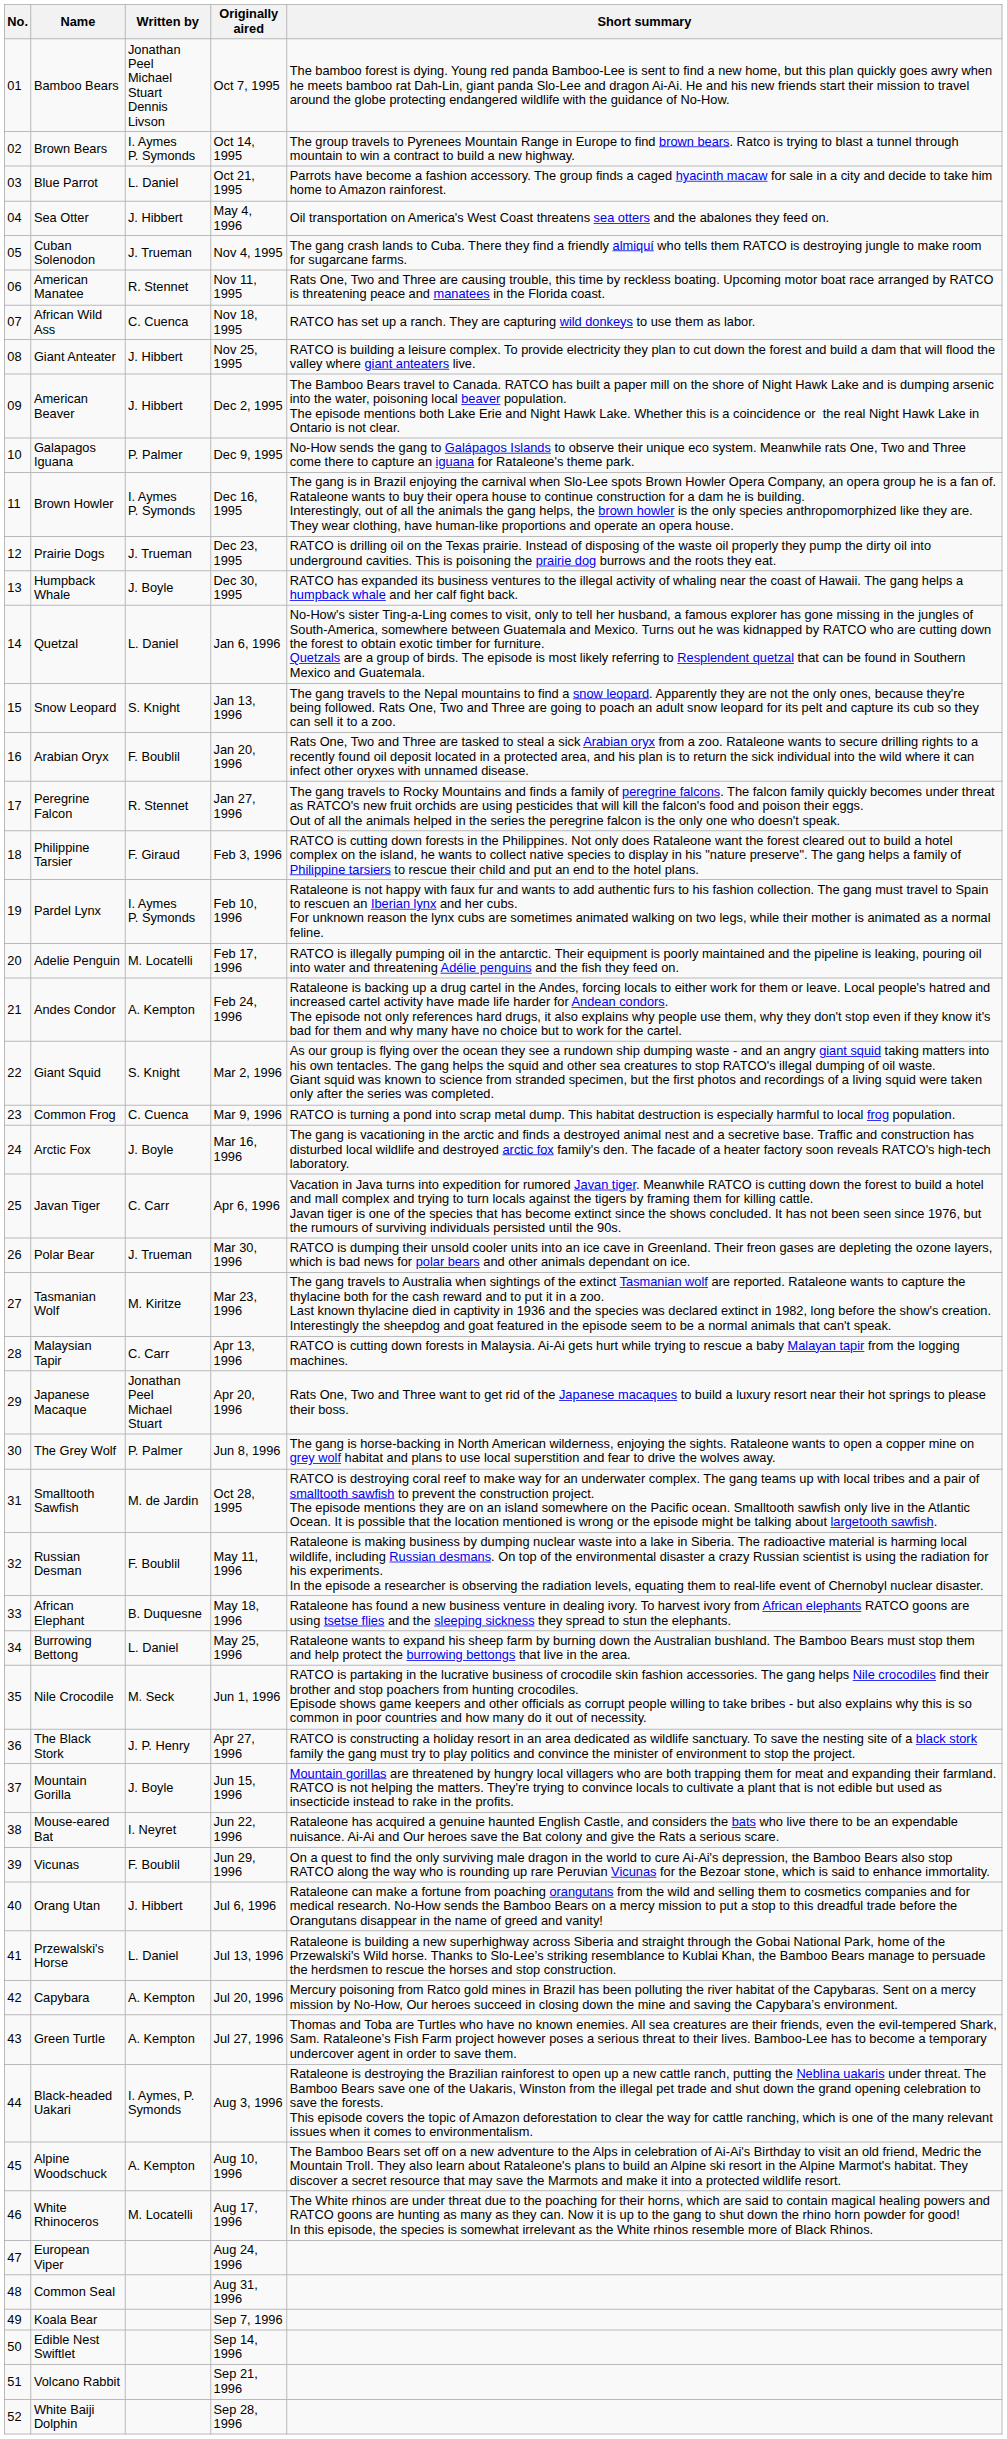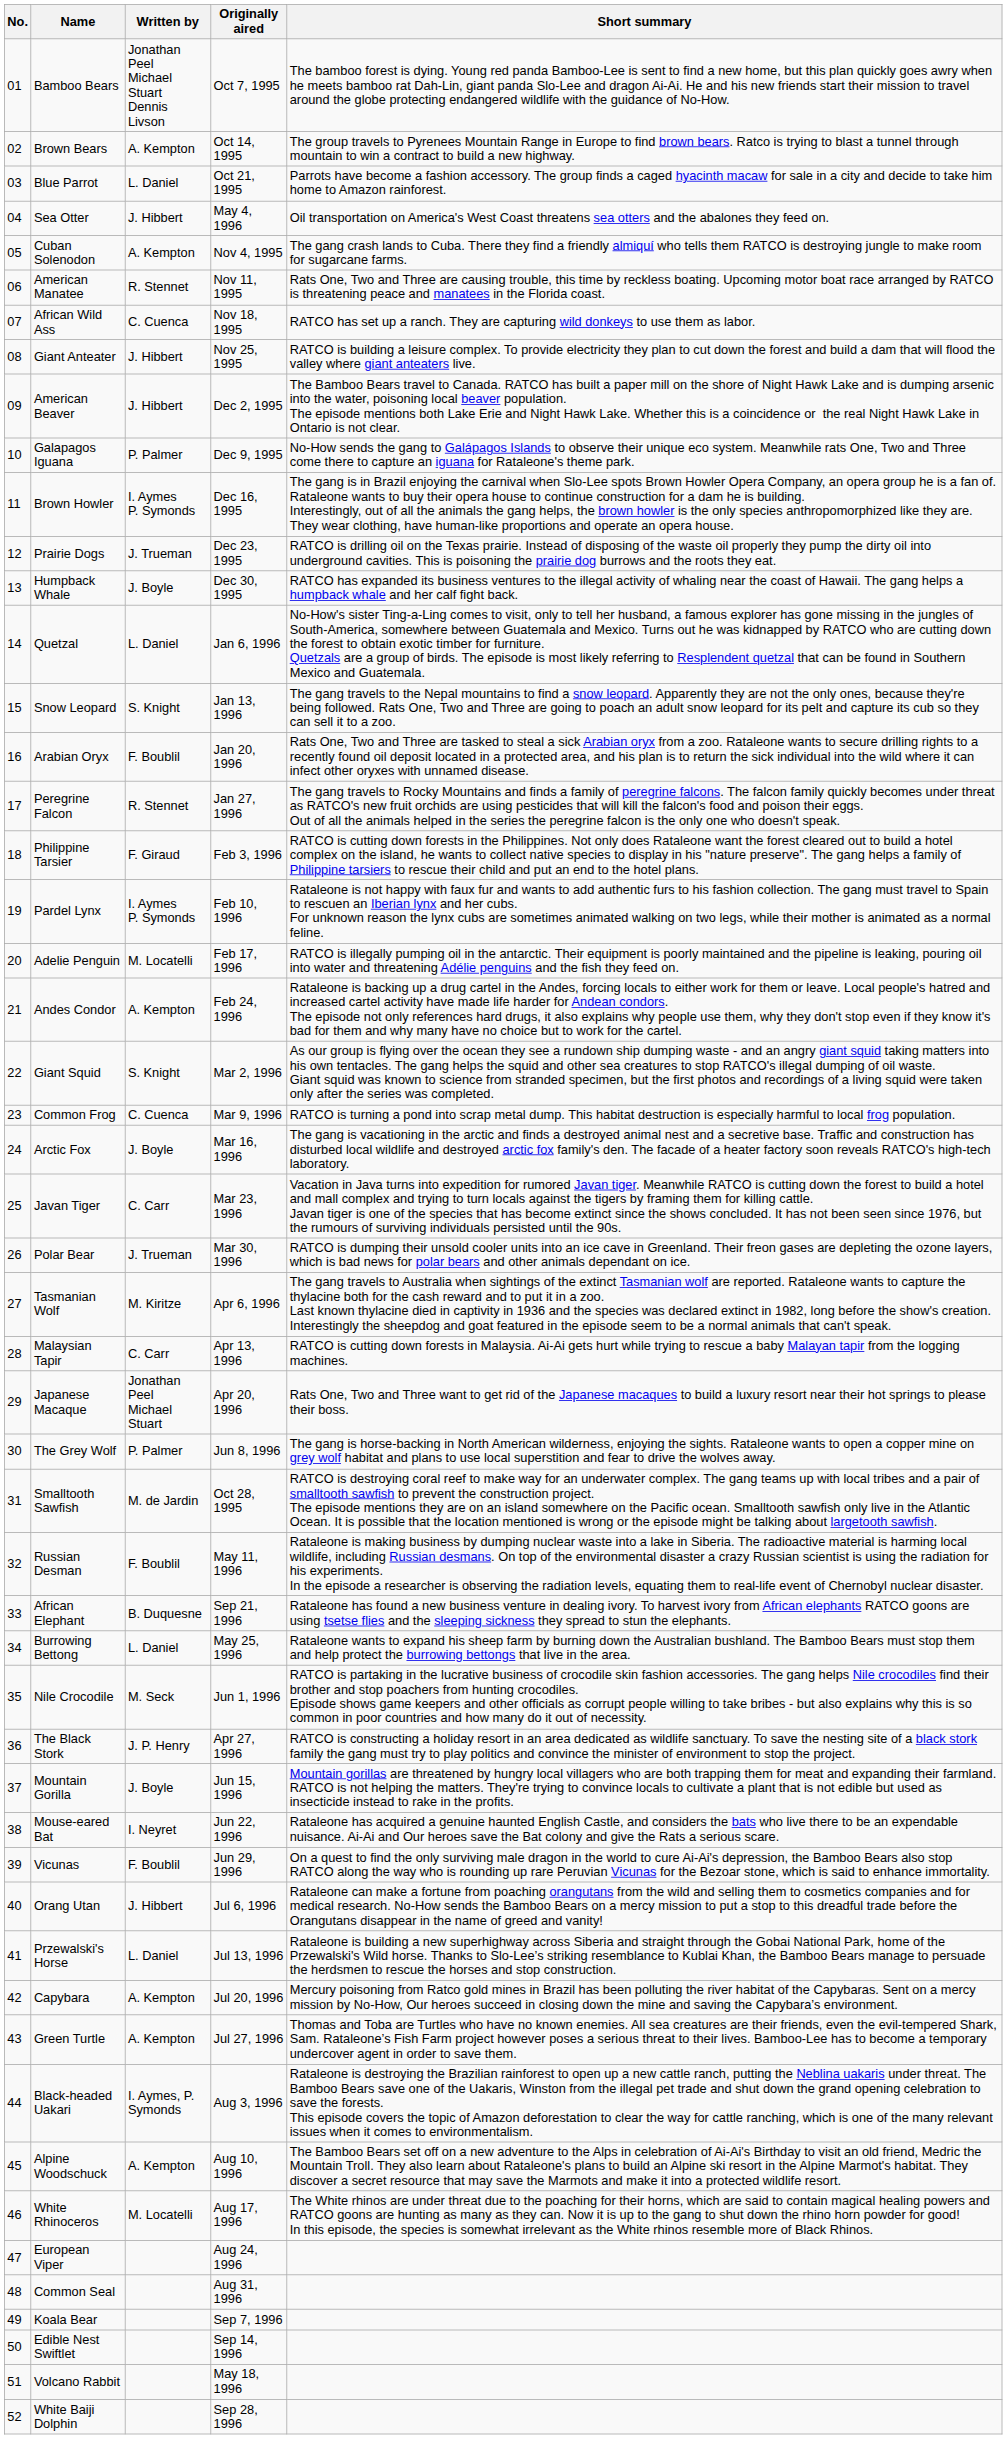 <table class="wikitable">
 <tr>
 <th>No.</th>
 <th>Name</th>
 <th>Written by</th>
 <th>Originally aired</th>
 <th>Short summary</th>
 </tr>
 <tr>
 <td>01</td>
 <td>Bamboo Bears</td>
 <td>Jonathan Peel<br>Michael Stuart<br>Dennis Livson</td>
 <td>Oct 7, 1995</td>
 <td>The bamboo forest is dying. Young red panda Bamboo-Lee is sent to find a new home, but this plan quickly goes awry when he meets bamboo rat Dah-Lin, giant panda Slo-Lee and dragon Ai-Ai. He and his new friends start their mission to travel around the globe protecting endangered wildlife with the guidance of No-How.</td>
 </tr>
 <tr>
 <td>02</td>
 <td>Brown Bears</td>
-<td>I. Aymes<br>P. Symonds</td>
+<td>A. Kempton</td>
 <td>Oct 14, 1995</td>
 <td>The group travels to Pyrenees Mountain Range in Europe to find <a href='#'>brown bears</a>. Ratco is trying to blast a tunnel through mountain to win a contract to build a new highway.</td>
 </tr>
 <tr>
 <td>03</td>
 <td>Blue Parrot</td>
 <td>L. Daniel</td>
 <td>Oct 21, 1995</td>
 <td>Parrots have become a fashion accessory. The group finds a caged <a href='#'>hyacinth macaw</a> for sale in a city and decide to take him home to Amazon rainforest.</td>
 </tr>
 <tr>
 <td>04</td>
 <td>Sea Otter</td>
 <td>J. Hibbert</td>
 <td>May 4, 1996</td>
 <td>Oil transportation on America's West Coast threatens <a href='#'>sea otters</a> and the abalones they feed on.</td>
 </tr>
 <tr>
 <td>05</td>
 <td>Cuban Solenodon</td>
-<td>J. Trueman</td>
+<td>A. Kempton</td>
 <td>Nov 4, 1995</td>
 <td>The gang crash lands to Cuba. There they find a friendly <a href='#'>almiquí</a> who tells them RATCO is destroying jungle to make room for sugarcane farms.</td>
 </tr>
 <tr>
 <td>06</td>
 <td>American Manatee</td>
 <td>R. Stennet</td>
 <td>Nov 11, 1995</td>
 <td>Rats One, Two and Three are causing trouble, this time by reckless boating. Upcoming motor boat race arranged by RATCO is threatening peace and <a href='#'>manatees</a> in the Florida coast.</td>
 </tr>
 <tr>
 <td>07</td>
 <td>African Wild Ass</td>
 <td>C. Cuenca</td>
 <td>Nov 18, 1995</td>
 <td>RATCO has set up a ranch. They are capturing <a href='#'>wild donkeys</a> to use them as labor.</td>
 </tr>
 <tr>
 <td>08</td>
 <td>Giant Anteater</td>
 <td>J. Hibbert</td>
 <td>Nov 25, 1995</td>
 <td>RATCO is building a leisure complex. To provide electricity they plan to cut down the forest and build a dam that will flood the valley where <a href='#'>giant anteaters</a> live.</td>
 </tr>
 <tr>
 <td>09</td>
 <td>American Beaver</td>
 <td>J. Hibbert</td>
 <td>Dec 2, 1995</td>
 <td>The Bamboo Bears travel to Canada. RATCO has built a paper mill on the shore of Night Hawk Lake and is dumping arsenic into the water, poisoning local <a href='#'>beaver</a> population.<br>The episode mentions both Lake Erie and Night Hawk Lake. Whether this is a coincidence or  the real Night Hawk Lake in Ontario is not clear.</td>
 </tr>
 <tr>
 <td>10</td>
 <td>Galapagos Iguana</td>
 <td>P. Palmer</td>
 <td>Dec 9, 1995</td>
 <td>No-How sends the gang to <a href='#'>Galápagos Islands</a> to observe their unique eco system. Meanwhile rats One, Two and Three come there to capture an <a href='#'>iguana</a> for Rataleone's theme park.</td>
 </tr>
 <tr>
 <td>11</td>
 <td>Brown Howler</td>
 <td>I. Aymes<br>P. Symonds</td>
 <td>Dec 16, 1995</td>
 <td>The gang is in Brazil enjoying the carnival when Slo-Lee spots Brown Howler Opera Company, an opera group he is a fan of. Rataleone wants to buy their opera house to continue construction for a dam he is building.<br>Interestingly, out of all the animals the gang helps, the <a href='#'>brown howler</a> is the only species anthropomorphized like they are. They wear clothing, have human-like proportions and operate an opera house.</td>
 </tr>
 <tr>
 <td>12</td>
 <td>Prairie Dogs</td>
 <td>J. Trueman</td>
 <td>Dec 23, 1995</td>
 <td>RATCO is drilling oil on the Texas prairie. Instead of disposing of the waste oil properly they pump the dirty oil into underground cavities. This is poisoning the <a href='#'>prairie dog</a> burrows and the roots they eat.</td>
 </tr>
 <tr>
 <td>13</td>
 <td>Humpback Whale</td>
 <td>J. Boyle</td>
 <td>Dec 30, 1995</td>
 <td>RATCO has expanded its business ventures to the illegal activity of whaling near the coast of Hawaii. The gang helps a <a href='#'>humpback whale</a> and her calf fight back.</td>
 </tr>
 <tr>
 <td>14</td>
 <td>Quetzal</td>
 <td>L. Daniel</td>
 <td>Jan 6, 1996</td>
 <td>No-How's sister Ting-a-Ling comes to visit, only to tell her husband, a famous explorer has gone missing in the jungles of South-America, somewhere between Guatemala and Mexico. Turns out he was kidnapped by RATCO who are cutting down the forest to obtain exotic timber for furniture.<br><a href='#'>Quetzals</a> are a group of birds. The episode is most likely referring to <a href='#'>Resplendent quetzal</a> that can be found in Southern Mexico and Guatemala.</td>
 </tr>
 <tr>
 <td>15</td>
 <td>Snow Leopard</td>
 <td>S. Knight</td>
 <td>Jan 13, 1996</td>
 <td>The gang travels to the Nepal mountains to find a <a href='#'>snow leopard</a>. Apparently they are not the only ones, because they're being followed. Rats One, Two and Three are going to poach an adult snow leopard for its pelt and capture its cub so they can sell it to a zoo.</td>
 </tr>
 <tr>
 <td>16</td>
 <td>Arabian Oryx</td>
 <td>F. Boublil</td>
 <td>Jan 20, 1996</td>
 <td>Rats One, Two and Three are tasked to steal a sick <a href='#'>Arabian oryx</a> from a zoo. Rataleone wants to secure drilling rights to a recently found oil deposit located in a protected area, and his plan is to return the sick individual into the wild where it can infect other oryxes with unnamed disease.</td>
 </tr>
 <tr>
 <td>17</td>
 <td>Peregrine Falcon</td>
 <td>R. Stennet</td>
 <td>Jan 27, 1996</td>
 <td>The gang travels to Rocky Mountains and finds a family of <a href='#'>peregrine falcons</a>. The falcon family quickly becomes under threat as RATCO's new fruit orchids are using pesticides that will kill the falcon's food and poison their eggs.<br>Out of all the animals helped in the series the peregrine falcon is the only one who doesn't speak.</td>
 </tr>
 <tr>
 <td>18</td>
 <td>Philippine Tarsier</td>
 <td>F. Giraud</td>
 <td>Feb 3, 1996</td>
 <td>RATCO is cutting down forests in the Philippines. Not only does Rataleone want the forest cleared out to build a hotel complex on the island, he wants to collect native species to display in his "nature preserve". The gang helps a family of <a href='#'>Philippine tarsiers</a> to rescue their child and put an end to the hotel plans.</td>
 </tr>
 <tr>
 <td>19</td>
 <td>Pardel Lynx</td>
 <td>I. Aymes<br>P. Symonds</td>
 <td>Feb 10, 1996</td>
 <td>Rataleone is not happy with faux fur and wants to add authentic furs to his fashion collection. The gang must travel to Spain to rescuen an <a href='#'>Iberian lynx</a> and her cubs.<br>For unknown reason the lynx cubs are sometimes animated walking on two legs, while their mother is animated as a normal feline.</td>
 </tr>
 <tr>
 <td>20</td>
 <td>Adelie Penguin</td>
 <td>M. Locatelli</td>
 <td>Feb 17, 1996</td>
 <td>RATCO is illegally pumping oil in the antarctic. Their equipment is poorly maintained and the pipeline is leaking, pouring oil into water and threatening <a href='#'>Adélie penguins</a> and the fish they feed on.</td>
 </tr>
 <tr>
 <td>21</td>
 <td>Andes Condor</td>
 <td>A. Kempton</td>
 <td>Feb 24, 1996</td>
 <td>Rataleone is backing up a drug cartel in the Andes, forcing locals to either work for them or leave. Local people's hatred and increased cartel activity have made life harder for <a href='#'>Andean condors</a>.<br>The episode not only references hard drugs, it also explains why people use them, why they don't stop even if they know it's bad for them and why many have no choice but to work for the cartel.</td>
 </tr>
 <tr>
 <td>22</td>
 <td>Giant Squid</td>
 <td>S. Knight</td>
 <td>Mar 2, 1996</td>
 <td>As our group is flying over the ocean they see a rundown ship dumping waste - and an angry <a href='#'>giant squid</a> taking matters into his own tentacles. The gang helps the squid and other sea creatures to stop RATCO's illegal dumping of oil waste.<br>Giant squid was known to science from stranded specimen, but the first photos and recordings of a living squid were taken only after the series was completed.</td>
 </tr>
 <tr>
 <td>23</td>
 <td>Common Frog</td>
 <td>C. Cuenca</td>
 <td>Mar 9, 1996</td>
 <td>RATCO is turning a pond into scrap metal dump. This habitat destruction is especially harmful to local <a href='#'>frog</a> population.</td>
 </tr>
 <tr>
 <td>24</td>
 <td>Arctic Fox</td>
 <td>J. Boyle</td>
 <td>Mar 16, 1996</td>
 <td>The gang is vacationing in the arctic and finds a destroyed animal nest and a secretive base. Traffic and construction has disturbed local wildlife and destroyed <a href='#'>arctic fox</a> family's den. The facade of a heater factory soon reveals RATCO's high-tech laboratory.</td>
 </tr>
 <tr>
 <td>25</td>
 <td>Javan Tiger</td>
 <td>C. Carr</td>
-<td>Apr 6, 1996</td>
+<td>Mar 23, 1996</td>
 <td>Vacation in Java turns into expedition for rumored <a href='#'>Javan tiger</a>. Meanwhile RATCO is cutting down the forest to build a hotel and mall complex and trying to turn locals against the tigers by framing them for killing cattle.<br>Javan tiger is one of the species that has become extinct since the shows concluded. It has not been seen since 1976, but the rumours of surviving individuals persisted until the 90s.</td>
 </tr>
 <tr>
 <td>26</td>
 <td>Polar Bear</td>
 <td>J. Trueman</td>
 <td>Mar 30, 1996</td>
 <td>RATCO is dumping their unsold cooler units into an ice cave in Greenland. Their freon gases are depleting the ozone layers, which is bad news for <a href='#'>polar bears</a> and other animals dependant on ice.</td>
 </tr>
 <tr>
 <td>27</td>
 <td>Tasmanian Wolf</td>
 <td>M. Kiritze</td>
-<td>Mar 23, 1996</td>
+<td>Apr 6, 1996</td>
 <td>The gang travels to Australia when sightings of the extinct <a href='#'>Tasmanian wolf</a> are reported. Rataleone wants to capture the thylacine both for the cash reward and to put it in a zoo.<br>Last known thylacine died in captivity in 1936 and the species was declared extinct in 1982, long before the show's creation.<br>Interestingly the sheepdog and goat featured in the episode seem to be a normal animals that can't speak.</td>
 </tr>
 <tr>
 <td>28</td>
 <td>Malaysian Tapir</td>
 <td>C. Carr</td>
 <td>Apr 13, 1996</td>
 <td>RATCO is cutting down forests in Malaysia. Ai-Ai gets hurt while trying to rescue a baby <a href='#'>Malayan tapir</a> from the logging machines.</td>
 </tr>
 <tr>
 <td>29</td>
 <td>Japanese Macaque</td>
 <td>Jonathan Peel<br>Michael Stuart</td>
 <td>Apr 20, 1996</td>
 <td>Rats One, Two and Three want to get rid of the <a href='#'>Japanese macaques</a> to build a luxury resort near their hot springs to please their boss.</td>
 </tr>
 <tr>
 <td>30</td>
 <td>The Grey Wolf</td>
 <td>P. Palmer</td>
 <td>Jun 8, 1996</td>
 <td>The gang is horse-backing in North American wilderness, enjoying the sights. Rataleone wants to open a copper mine on <a href='#'>grey wolf</a> habitat and plans to use local superstition and fear to drive the wolves away.</td>
 </tr>
 <tr>
 <td>31</td>
 <td>Smalltooth Sawfish</td>
 <td>M. de Jardin</td>
 <td>Oct 28, 1995</td>
 <td>RATCO is destroying coral reef to make way for an underwater complex. The gang teams up with local tribes and a pair of <a href='#'>smalltooth sawfish</a> to prevent the construction project.<br>The episode mentions they are on an island somewhere on the Pacific ocean. Smalltooth sawfish only live in the Atlantic Ocean. It is possible that the location mentioned is wrong or the episode might be talking about <a href='#'>largetooth sawfish</a>.</td>
 </tr>
 <tr>
 <td>32</td>
 <td>Russian Desman</td>
 <td>F. Boublil</td>
 <td>May 11, 1996</td>
 <td>Rataleone is making business by dumping nuclear waste into a lake in Siberia. The radioactive material is harming local wildlife, including <a href='#'>Russian desmans</a>. On top of the environmental disaster a crazy Russian scientist is using the radiation for his experiments.<br>In the episode a researcher is observing the radiation levels, equating them to real-life event of Chernobyl nuclear disaster.</td>
 </tr>
 <tr>
 <td>33</td>
 <td>African Elephant</td>
 <td>B. Duquesne</td>
-<td>May 18, 1996</td>
+<td>Sep 21, 1996</td>
 <td>Rataleone has found a new business venture in dealing ivory. To harvest ivory from <a href='#'>African elephants</a> RATCO goons are using <a href='#'>tsetse flies</a> and the <a href='#'>sleeping sickness</a> they spread to stun the elephants.</td>
 </tr>
 <tr>
 <td>34</td>
 <td>Burrowing Bettong</td>
 <td>L. Daniel</td>
 <td>May 25, 1996</td>
 <td>Rataleone wants to expand his sheep farm by burning down the Australian bushland. The Bamboo Bears must stop them and help protect the <a href='#'>burrowing bettongs</a> that live in the area.</td>
 </tr>
 <tr>
 <td>35</td>
 <td>Nile Crocodile</td>
 <td>M. Seck</td>
 <td>Jun 1, 1996</td>
 <td>RATCO is partaking in the lucrative business of crocodile skin fashion accessories. The gang helps <a href='#'>Nile crocodiles</a> find their brother and stop poachers from hunting crocodiles.<br>Episode shows game keepers and other officials as corrupt people willing to take bribes - but also explains why this is so common in poor countries and how many do it out of necessity.</td>
 </tr>
 <tr>
 <td>36</td>
 <td>The Black Stork</td>
 <td>J. P. Henry</td>
 <td>Apr 27, 1996</td>
 <td>RATCO is constructing a holiday resort in an area dedicated as wildlife sanctuary. To save the nesting site of a <a href='#'>black stork</a> family the gang must try to play politics and convince the minister of environment to stop the project.</td>
 </tr>
 <tr>
 <td>37</td>
 <td>Mountain Gorilla</td>
 <td>J. Boyle</td>
 <td>Jun 15, 1996</td>
 <td><a href='#'>Mountain gorillas</a> are threatened by hungry local villagers who are both trapping them for meat and expanding their farmland. RATCO is not helping the matters. They're trying to convince locals to cultivate a plant that is not edible but used as insecticide instead to rake in the profits.</td>
 </tr>
 <tr>
 <td>38</td>
 <td>Mouse-eared Bat</td>
 <td>I. Neyret</td>
 <td>Jun 22, 1996</td>
 <td>Rataleone has acquired a genuine haunted English Castle, and considers the <a href='#'>bats</a> who live there to be an expendable nuisance. Ai-Ai and Our heroes save the Bat colony and give the Rats a serious scare.</td>
 </tr>
 <tr>
 <td>39</td>
 <td>Vicunas</td>
 <td>F. Boublil</td>
 <td>Jun 29, 1996</td>
 <td>On a quest to find the only surviving male dragon in the world to cure Ai-Ai's depression, the Bamboo Bears also stop RATCO along the way who is rounding up rare Peruvian <a href='#'>Vicunas</a> for the Bezoar stone, which is said to enhance immortality.</td>
 </tr>
 <tr>
 <td>40</td>
 <td>Orang Utan</td>
 <td>J. Hibbert</td>
 <td>Jul 6, 1996</td>
 <td>Rataleone can make a fortune from poaching <a href='#'>orangutans</a> from the wild and selling them to cosmetics companies and for medical research. No-How sends the Bamboo Bears on a mercy mission to put a stop to this dreadful trade before the Orangutans disappear in the name of greed and vanity!</td>
 </tr>
 <tr>
 <td>41</td>
 <td>Przewalski's Horse</td>
 <td>L. Daniel</td>
 <td>Jul 13, 1996</td>
 <td>Rataleone is building a new superhighway across Siberia and straight through the Gobai National Park, home of the Przewalski's Wild horse. Thanks to Slo-Lee’s striking resemblance to Kublai Khan, the Bamboo Bears manage to persuade the herdsmen to rescue the horses and stop construction.</td>
 </tr>
 <tr>
 <td>42</td>
 <td>Capybara</td>
 <td>A. Kempton</td>
 <td>Jul 20, 1996</td>
 <td>Mercury poisoning from Ratco gold mines in Brazil has been polluting the river habitat of the Capybaras. Sent on a mercy mission by No-How, Our heroes succeed in closing down the mine and saving the Capybara’s environment.</td>
 </tr>
 <tr>
 <td>43</td>
 <td>Green Turtle</td>
 <td>A. Kempton</td>
 <td>Jul 27, 1996</td>
 <td>Thomas and Toba are Turtles who have no known enemies. All sea creatures are their friends, even the evil-tempered Shark, Sam. Rataleone’s Fish Farm project however poses a serious threat to their lives. Bamboo-Lee has to become a temporary undercover agent in order to save them.</td>
 </tr>
 <tr>
 <td>44</td>
 <td>Black-headed Uakari</td>
 <td>I. Aymes, P. Symonds</td>
 <td>Aug 3, 1996</td>
 <td>Rataleone is destroying the Brazilian rainforest to open up a new cattle ranch, putting the <a href='#'>Neblina uakaris</a> under threat. The Bamboo Bears save one of the Uakaris, Winston from the illegal pet trade and shut down the grand opening celebration to save the forests.<br>This episode covers the topic of Amazon deforestation to clear the way for cattle ranching, which is one of the many relevant issues when it comes to environmentalism.</td>
 </tr>
 <tr>
 <td>45</td>
 <td>Alpine Woodschuck</td>
 <td>A. Kempton</td>
 <td>Aug 10, 1996</td>
 <td>The Bamboo Bears set off on a new adventure to the Alps in celebration of Ai-Ai's Birthday to visit an old friend, Medric the Mountain Troll. They also learn about Rataleone's plans to build an Alpine ski resort in the Alpine Marmot's habitat. They discover a secret resource that may save the Marmots and make it into a protected wildlife resort.</td>
 </tr>
 <tr>
 <td>46</td>
 <td>White Rhinoceros</td>
 <td>M. Locatelli</td>
 <td>Aug 17, 1996</td>
 <td>The White rhinos are under threat due to the poaching for their horns, which are said to contain magical healing powers and RATCO goons are hunting as many as they can. Now it is up to the gang to shut down the rhino horn powder for good!<br>In this episode, the species is somewhat irrelevant as the White rhinos resemble more of Black Rhinos.</td>
 </tr>
 <tr>
 <td>47</td>
 <td>European Viper</td>
 <td></td>
 <td>Aug 24, 1996</td>
 <td></td>
 </tr>
 <tr>
 <td>48</td>
 <td>Common Seal</td>
 <td></td>
 <td>Aug 31, 1996</td>
 <td></td>
 </tr>
 <tr>
 <td>49</td>
 <td>Koala Bear</td>
 <td></td>
 <td>Sep 7, 1996</td>
 <td></td>
 </tr>
 <tr>
 <td>50</td>
 <td>Edible Nest Swiftlet</td>
 <td></td>
 <td>Sep 14, 1996</td>
 <td></td>
 </tr>
 <tr>
 <td>51</td>
 <td>Volcano Rabbit</td>
 <td></td>
-<td>Sep 21, 1996</td>
+<td>May 18, 1996</td>
 <td></td>
 </tr>
 <tr>
 <td>52</td>
 <td>White Baiji Dolphin</td>
 <td></td>
 <td>Sep 28, 1996</td>
 <td></td>
 </tr>
 </table>
